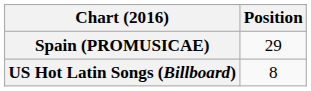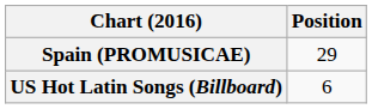 <table class="wikitable plainrowheaders" style="text-align:center;">
 <tr>
 <th scope="col">Chart (2016)</th>
 <th scope="col">Position</th>
 </tr>
 <tr>
 <th scope="row">Spain (PROMUSICAE)</th>
 <td>29</td>
 </tr>
 <tr>
 <th scope="row">US Hot Latin Songs (<em>Billboard</em>)</th>
-<td>8</td>
+<td>6</td>
 </tr>
 </table>
